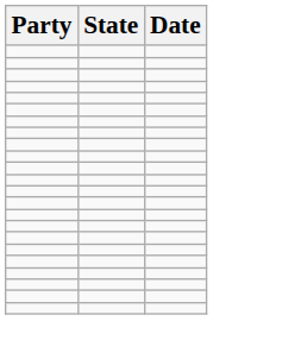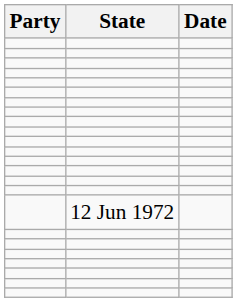 <table class="wikitable sortable collapsible">
 <tr>
 <th>Party</th>
 <th>State</th>
 <th>Date</th>
 </tr>
 <tr>
 <td></td>
 <td></td>
 <td></td>
 </tr>
 <tr>
 <td></td>
 <td></td>
 <td></td>
 </tr>
 <tr>
 <td></td>
 <td></td>
 <td></td>
 </tr>
 <tr>
 <td></td>
 <td></td>
 <td></td>
 </tr>
 <tr>
 <td></td>
 <td></td>
 <td></td>
 </tr>
 <tr>
 <td></td>
 <td></td>
 <td></td>
 </tr>
 <tr>
 <td></td>
 <td></td>
 <td></td>
 </tr>
 <tr>
 <td></td>
 <td></td>
 <td></td>
 </tr>
 <tr>
 <td></td>
 <td></td>
 <td></td>
 </tr>
 <tr>
 <td></td>
 <td></td>
 <td></td>
 </tr>
 <tr>
 <td></td>
 <td></td>
 <td></td>
 </tr>
 <tr>
 <td></td>
 <td></td>
 <td></td>
 </tr>
 <tr>
 <td></td>
 <td></td>
 <td></td>
 </tr>
 <tr>
 <td></td>
 <td></td>
 <td></td>
 </tr>
 <tr>
 <td></td>
 <td></td>
 <td></td>
 </tr>
 <tr>
 <td></td>
 <td></td>
 <td></td>
 </tr>
 <tr>
 <td></td>
+<td>12 Jun 1972 </td>
+<td></td>
+</tr>
+<tr>
+<td></td>
 <td></td>
 <td></td>
 </tr>
 <tr>
 <td></td>
 <td></td>
 <td></td>
 </tr>
 <tr>
 <td></td>
 <td></td>
 <td></td>
 </tr>
 <tr>
 <td></td>
 <td></td>
 <td></td>
 </tr>
 <tr>
 <td></td>
 <td></td>
 <td></td>
 </tr>
 <tr>
 <td></td>
 <td></td>
 <td></td>
 </tr>
 <tr>
 <td></td>
 <td></td>
 <td></td>
 </tr>
 </table>
